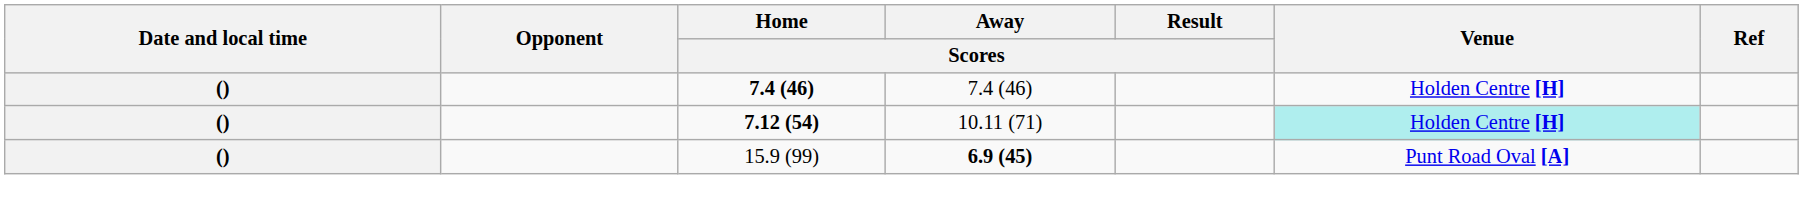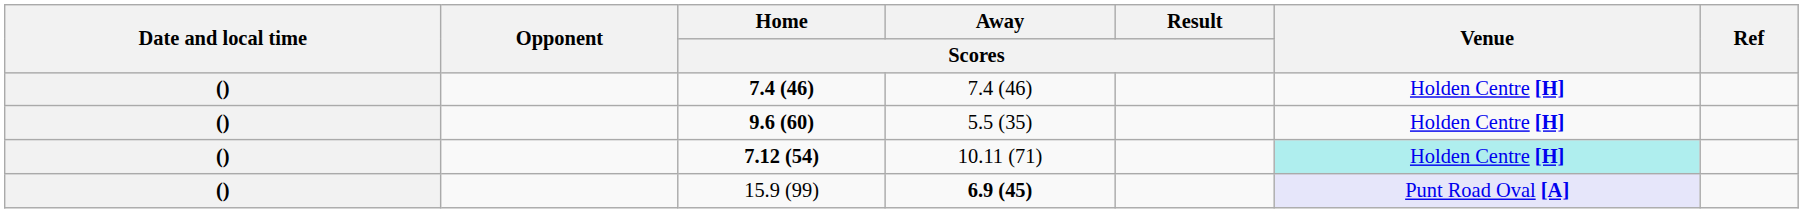 <table class="wikitable plainrowheaders" style="font-size:90%; width:100%; text-align:center;">
 <tr>
 <th scope="col" rowspan="2">Date and local time</th>
 <th scope="col" rowspan="2">Opponent</th>
 <th scope="col">Home</th>
 <th scope="col">Away</th>
 <th scope="col">Result</th>
 <th scope="col" rowspan="2">Venue</th>
 <th scope="col" class="unsortable" rowspan=2>Ref</th>
 </tr>
 <tr>
 <th scope="col" colspan="3">Scores</th>
 </tr>
 <tr>
 <th scope="row"> ()</th>
 <td align=left></td>
 <td><strong>7.4 (46)</strong></td>
 <td>7.4 (46)</td>
 <td></td>
 <td><a href='#'>Holden Centre</a> <a href='#'><strong>[H]</strong></a></td>
 <td></td>
 </tr>
 <tr>
 <th scope="row"> ()</th>
 <td align=left></td>
+<td><strong>9.6 (60)</strong></td>
+<td>5.5 (35)</td>
+<td></td>
+<td><a href='#'>Holden Centre</a> <a href='#'><strong>[H]</strong></a></td>
+<td></td>
+</tr>
+<tr>
+<th scope="row"> ()</th>
+<td align=left></td>
 <td><strong>7.12 (54)</strong></td>
 <td>10.11 (71)</td>
 <td></td>
 <td style="background: paleturquoise;"><a href='#'>Holden Centre</a> <a href='#'><strong>[H]</strong></a></td>
 <td></td>
 </tr>
 <tr>
 <th scope="row"> ()</th>
 <td align=left></td>
 <td>15.9 (99)</td>
 <td><strong>6.9 (45)</strong></td>
 <td></td>
-<td><a href='#'>Punt Road Oval</a> <a href='#'><strong>[A]</strong></a></td>
+<td style="background: lavender;"><a href='#'>Punt Road Oval</a> <a href='#'><strong>[A]</strong></a></td>
 <td></td>
 </tr>
 </table>
